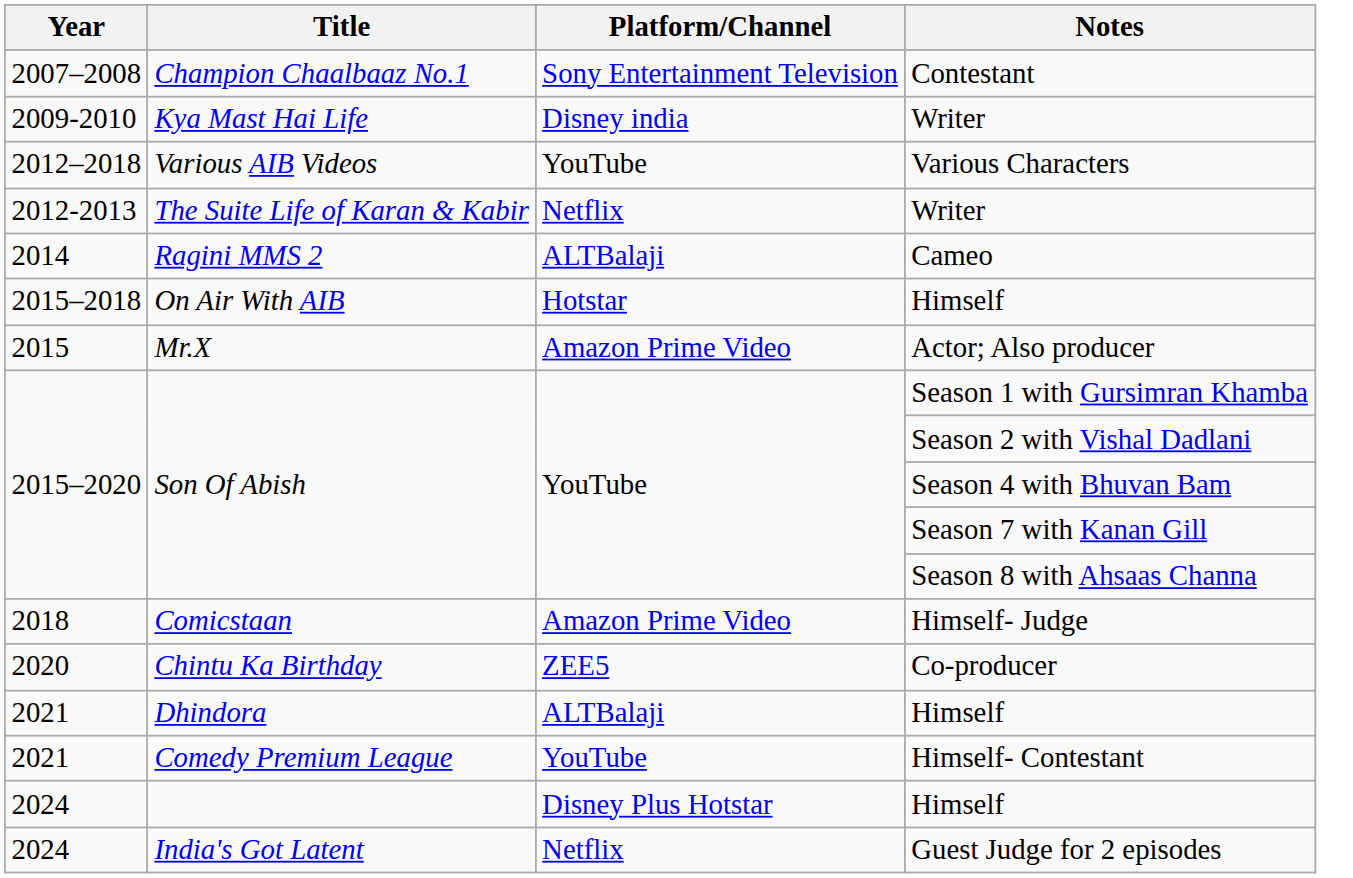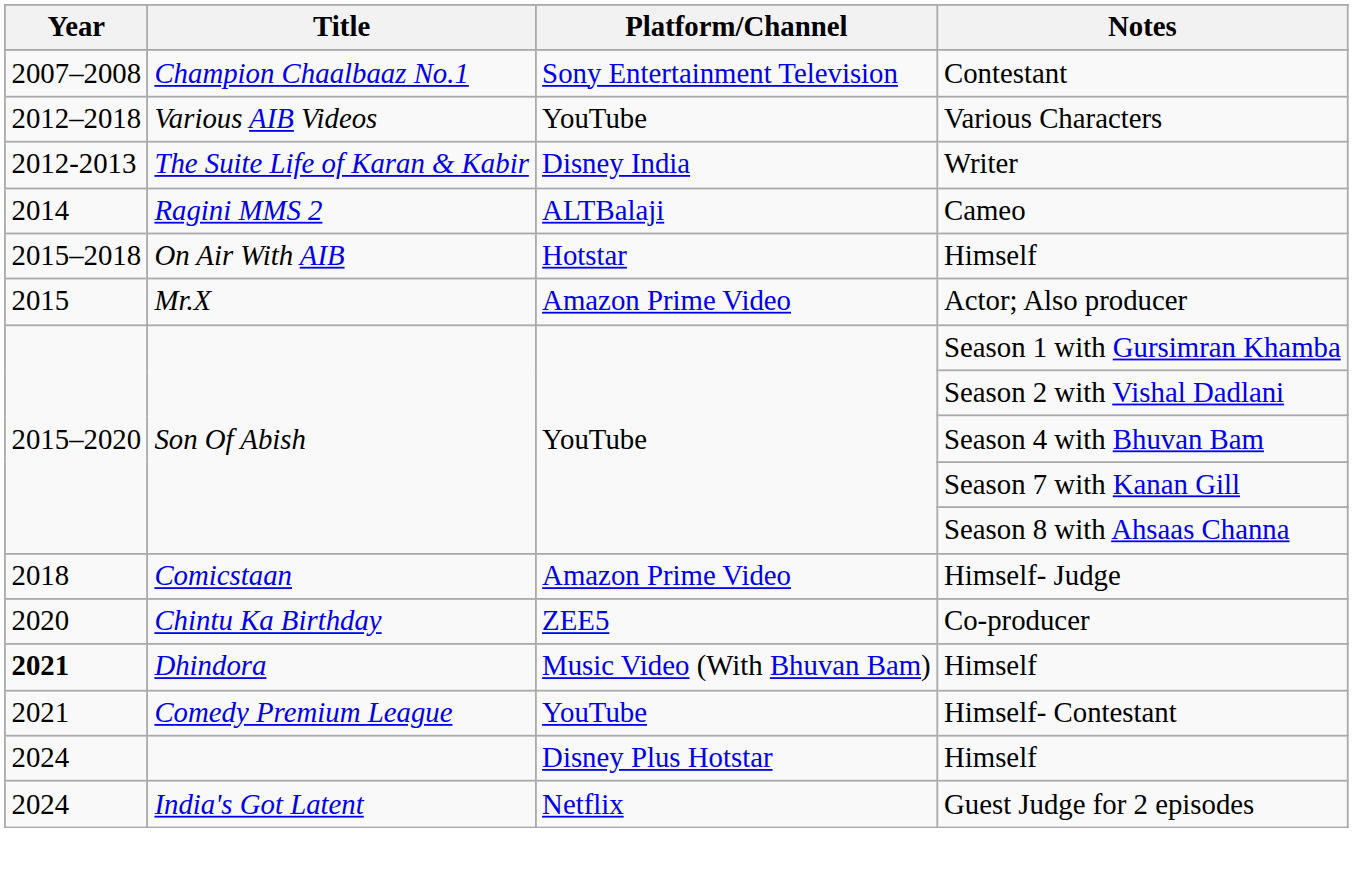 <table class="wikitable sortable">
 <tr>
 <th>Year</th>
 <th>Title</th>
 <th>Platform/Channel</th>
 <th>Notes</th>
 </tr>
 <tr>
 <td>2007–2008</td>
 <td><em><a href='#'>Champion Chaalbaaz No.1</a></em></td>
 <td><a href='#'>Sony Entertainment Television</a></td>
 <td>Contestant</td>
 </tr>
 <tr>
-<td>2009-2010</td>
-<td><em><a href='#'>Kya Mast Hai Life</a></em></td>
-<td><a href='#'>Disney india</a></td>
-<td>Writer</td>
-</tr>
-<tr>
 <td>2012–2018</td>
 <td><em>Various <a href='#'>AIB</a> Videos</em></td>
 <td>YouTube</td>
 <td>Various Characters</td>
 </tr>
 <tr>
 <td>2012-2013</td>
 <td><em><a href='#'>The Suite Life of Karan & Kabir</a></em></td>
-<td><a href='#'>Netflix</a></td>
+<td><a href='#'>Disney India</a></td>
 <td>Writer</td>
 </tr>
 <tr>
 <td>2014</td>
 <td><em><a href='#'>Ragini MMS 2</a></em></td>
 <td><a href='#'>ALTBalaji</a></td>
 <td>Cameo</td>
 </tr>
 <tr>
 <td>2015–2018</td>
 <td><em> On Air With <a href='#'>AIB</a></em></td>
 <td><a href='#'>Hotstar</a></td>
 <td>Himself</td>
 </tr>
 <tr>
 <td>2015</td>
 <td><em> Mr.X</em></td>
 <td><a href='#'>Amazon Prime Video</a></td>
 <td>Actor; Also producer</td>
 </tr>
 <tr>
 <td rowspan="5">2015–2020</td>
 <td rowspan="5"><em>Son Of Abish</em></td>
 <td rowspan="5">YouTube</td>
 <td>Season 1 with <a href='#'>Gursimran Khamba</a></td>
 </tr>
 <tr>
 <td>Season 2 with <a href='#'>Vishal Dadlani</a></td>
 </tr>
 <tr>
 <td>Season 4 with <a href='#'>Bhuvan Bam</a></td>
 </tr>
 <tr>
 <td>Season 7 with <a href='#'>Kanan Gill</a></td>
 </tr>
 <tr>
 <td>Season 8 with <a href='#'>Ahsaas Channa</a></td>
 </tr>
 <tr>
 <td>2018</td>
 <td><em><a href='#'>Comicstaan</a></em></td>
 <td><a href='#'>Amazon Prime Video</a></td>
 <td>Himself- Judge</td>
 </tr>
 <tr>
 <td>2020</td>
 <td><em><a href='#'>Chintu Ka Birthday</a></em></td>
 <td><a href='#'>ZEE5</a></td>
 <td>Co-producer</td>
 </tr>
 <tr>
-<td>2021</td>
+<td><strong>2021</strong></td>
 <td><em><a href='#'>Dhindora</a></em></td>
-<td><a href='#'>ALTBalaji</a></td>
+<td><a href='#'>Music Video</a> (With <a href='#'>Bhuvan Bam</a>)</td>
 <td>Himself</td>
 </tr>
 <tr>
 <td>2021</td>
 <td><em><a href='#'>Comedy Premium League</a></em></td>
 <td><a href='#'>YouTube</a></td>
 <td>Himself- Contestant</td>
 </tr>
 <tr>
 <td>2024</td>
 <td></td>
 <td><a href='#'>Disney Plus Hotstar</a></td>
 <td>Himself</td>
 </tr>
 <tr>
 <td>2024</td>
 <td><em><a href='#'>India's Got Latent</a></em></td>
 <td><a href='#'>Netflix</a></td>
 <td>Guest Judge for 2 episodes</td>
 </tr>
 </table>
